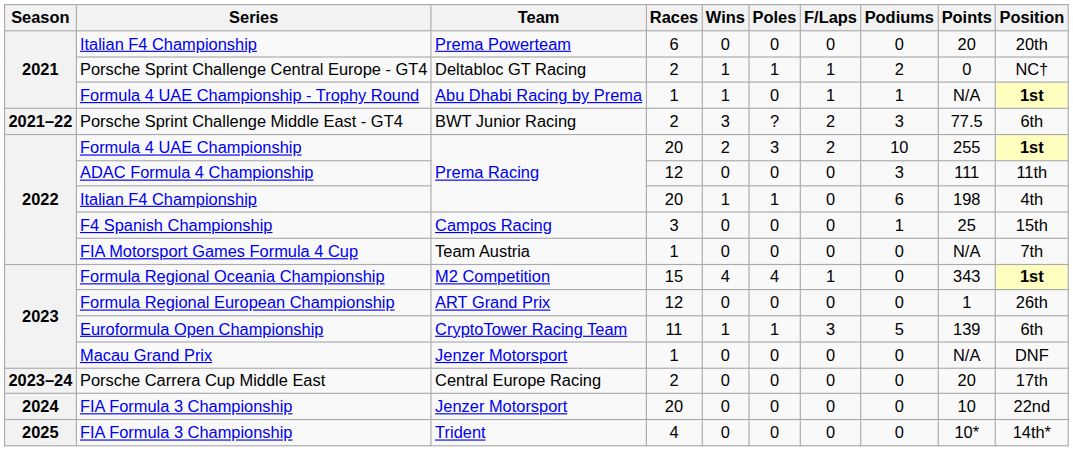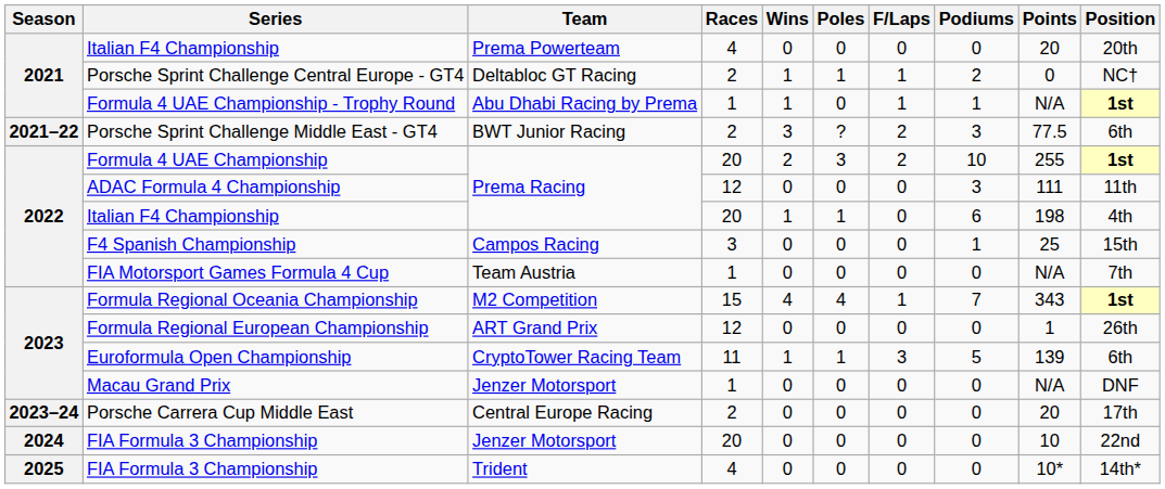 <table class="wikitable" style="font-size: 90%; text-align:center;">
 <tr>
 <th>Season</th>
 <th>Series</th>
 <th>Team</th>
 <th>Races</th>
 <th>Wins</th>
 <th>Poles</th>
 <th>F/Laps</th>
 <th>Podiums</th>
 <th>Points</th>
 <th>Position</th>
 </tr>
 <tr>
 <th rowspan="3">2021</th>
 <td style="text-align:left;"><a href='#'>Italian F4 Championship</a></td>
 <td style="text-align:left;"><a href='#'>Prema Powerteam</a></td>
-<td>6</td>
+<td>4</td>
 <td>0</td>
 <td>0</td>
 <td>0</td>
 <td>0</td>
 <td>20</td>
 <td>20th</td>
 </tr>
 <tr>
 <td style="text-align:left;">Porsche Sprint Challenge Central Europe - GT4</td>
 <td style="text-align:left;">Deltabloc GT Racing</td>
 <td>2</td>
 <td>1</td>
 <td>1</td>
 <td>1</td>
 <td>2</td>
 <td>0</td>
 <td>NC†</td>
 </tr>
 <tr>
 <td style="text-align:left;"><a href='#'>Formula 4 UAE Championship - Trophy Round</a></td>
 <td style="text-align:left;"><a href='#'>Abu Dhabi Racing by Prema</a></td>
 <td>1</td>
 <td>1</td>
 <td>0</td>
 <td>1</td>
 <td>1</td>
 <td>N/A</td>
 <td style="background:#FFFFBF;"><strong>1st</strong></td>
 </tr>
 <tr>
 <th>2021–22</th>
 <td style="text-align:left;">Porsche Sprint Challenge Middle East - GT4</td>
 <td style="text-align:left;">BWT Junior Racing</td>
 <td>2</td>
 <td>3</td>
 <td>?</td>
 <td>2</td>
 <td>3</td>
 <td>77.5</td>
 <td>6th</td>
 </tr>
 <tr>
 <th rowspan="5">2022</th>
 <td style="text-align:left;"><a href='#'>Formula 4 UAE Championship</a></td>
 <td rowspan="3" style="text-align:left;"><a href='#'>Prema Racing</a></td>
 <td>20</td>
 <td>2</td>
 <td>3</td>
 <td>2</td>
 <td>10</td>
 <td>255</td>
 <td style="background:#FFFFBF;"><strong>1st</strong></td>
 </tr>
 <tr>
 <td style="text-align:left;"><a href='#'>ADAC Formula 4 Championship</a></td>
 <td>12</td>
 <td>0</td>
 <td>0</td>
 <td>0</td>
 <td>3</td>
 <td>111</td>
 <td>11th</td>
 </tr>
 <tr>
 <td style="text-align:left;"><a href='#'>Italian F4 Championship</a></td>
 <td>20</td>
 <td>1</td>
 <td>1</td>
 <td>0</td>
 <td>6</td>
 <td>198</td>
 <td>4th</td>
 </tr>
 <tr>
 <td style="text-align:left;"><a href='#'>F4 Spanish Championship</a></td>
 <td style="text-align:left;"><a href='#'>Campos Racing</a></td>
 <td>3</td>
 <td>0</td>
 <td>0</td>
 <td>0</td>
 <td>1</td>
 <td>25</td>
 <td>15th</td>
 </tr>
 <tr>
 <td style="text-align:left;"><a href='#'>FIA Motorsport Games Formula 4 Cup</a></td>
 <td style="text-align:left;">Team Austria</td>
 <td>1</td>
 <td>0</td>
 <td>0</td>
 <td>0</td>
 <td>0</td>
 <td>N/A</td>
 <td>7th</td>
 </tr>
 <tr>
 <th rowspan="4">2023</th>
 <td style="text-align:left;"><a href='#'>Formula Regional Oceania Championship</a></td>
 <td style="text-align:left;"><a href='#'>M2 Competition</a></td>
 <td>15</td>
 <td>4</td>
 <td>4</td>
 <td>1</td>
-<td>0</td>
+<td>7</td>
 <td>343</td>
 <td style="background:#FFFFBF;"><strong>1st</strong></td>
 </tr>
 <tr>
 <td style="text-align:left;"><a href='#'>Formula Regional European Championship</a></td>
 <td style="text-align:left;"><a href='#'>ART Grand Prix</a></td>
 <td>12</td>
 <td>0</td>
 <td>0</td>
 <td>0</td>
 <td>0</td>
 <td>1</td>
 <td>26th</td>
 </tr>
 <tr>
 <td style="text-align:left;"><a href='#'>Euroformula Open Championship</a></td>
 <td style="text-align:left;"><a href='#'>CryptoTower Racing Team</a></td>
 <td>11</td>
 <td>1</td>
 <td>1</td>
 <td>3</td>
 <td>5</td>
 <td>139</td>
 <td>6th</td>
 </tr>
 <tr>
 <td style="text-align:left;"><a href='#'>Macau Grand Prix</a></td>
 <td style="text-align:left;"><a href='#'>Jenzer Motorsport</a></td>
 <td>1</td>
 <td>0</td>
 <td>0</td>
 <td>0</td>
 <td>0</td>
 <td>N/A</td>
 <td>DNF</td>
 </tr>
 <tr>
 <th>2023–24</th>
 <td style="text-align:left;">Porsche Carrera Cup Middle East</td>
 <td style="text-align:left;">Central Europe Racing</td>
 <td>2</td>
 <td>0</td>
 <td>0</td>
 <td>0</td>
 <td>0</td>
 <td>20</td>
 <td>17th</td>
 </tr>
 <tr>
 <th>2024</th>
 <td style="text-align:left;"><a href='#'>FIA Formula 3 Championship</a></td>
 <td style="text-align:left;"><a href='#'>Jenzer Motorsport</a></td>
 <td>20</td>
 <td>0</td>
 <td>0</td>
 <td>0</td>
 <td>0</td>
 <td>10</td>
 <td>22nd</td>
 </tr>
 <tr>
 <th>2025</th>
 <td style="text-align:left;"><a href='#'>FIA Formula 3 Championship</a></td>
 <td style="text-align:left;"><a href='#'>Trident</a></td>
 <td>4</td>
 <td>0</td>
 <td>0</td>
 <td>0</td>
 <td>0</td>
 <td>10*</td>
 <td>14th*</td>
 </tr>
 </table>
